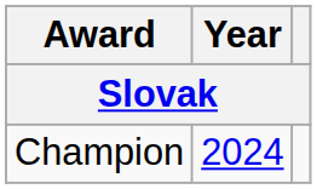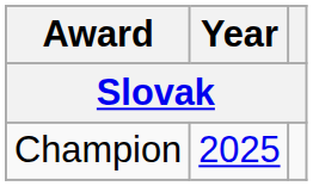 <table class="wikitable">
 <tr>
 <th>Award</th>
 <th>Year</th>
 <th></th>
 </tr>
 <tr>
 <th colspan="3"><a href='#'>Slovak</a></th>
 </tr>
 <tr>
 <td>Champion</td>
-<td><a href='#'>2024</a></td>
+<td><a href='#'>2025</a></td>
 <td></td>
 </tr>
 </table>
